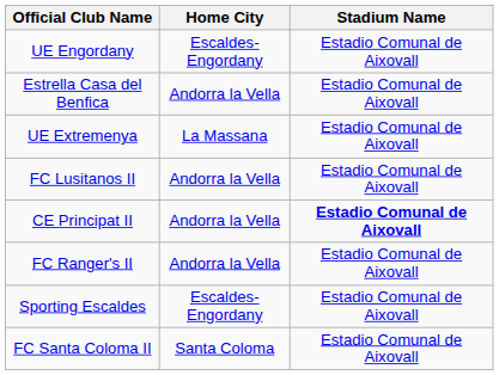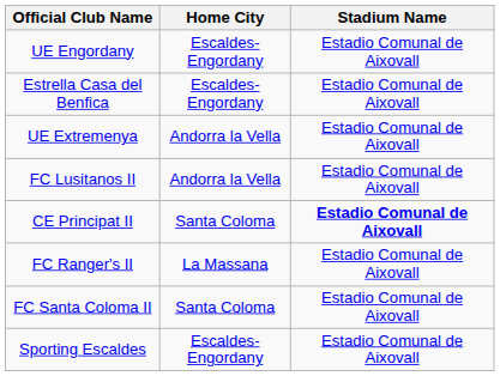 <table class="wikitable" style="text-align: center;">
 <tr>
 <th width=150>Official Club Name</th>
 <th width=125>Home City</th>
 <th width=200>Stadium Name</th>
 </tr>
 <tr>
 <td><a href='#'>UE Engordany</a></td>
 <td><a href='#'>Escaldes-Engordany</a></td>
 <td><a href='#'>Estadio Comunal de Aixovall</a></td>
 </tr>
 <tr>
 <td><a href='#'>Estrella Casa del Benfica</a></td>
-<td><a href='#'>Andorra la Vella</a></td>
+<td><a href='#'>Escaldes-Engordany</a></td>
 <td><a href='#'>Estadio Comunal de Aixovall</a></td>
 </tr>
 <tr>
 <td><a href='#'>UE Extremenya</a></td>
-<td><a href='#'>La Massana</a></td>
+<td><a href='#'>Andorra la Vella</a></td>
 <td><a href='#'>Estadio Comunal de Aixovall</a></td>
 </tr>
 <tr>
 <td><a href='#'>FC Lusitanos II</a></td>
 <td><a href='#'>Andorra la Vella</a></td>
 <td><a href='#'>Estadio Comunal de Aixovall</a></td>
 </tr>
 <tr>
 <td><a href='#'>CE Principat II</a></td>
-<td><a href='#'>Andorra la Vella</a></td>
+<td><a href='#'>Santa Coloma</a></td>
 <td><strong><a href='#'>Estadio Comunal de Aixovall</a></strong></td>
 </tr>
 <tr>
 <td><a href='#'>FC Ranger's II</a></td>
-<td><a href='#'>Andorra la Vella</a></td>
+<td><a href='#'>La Massana</a></td>
+<td><a href='#'>Estadio Comunal de Aixovall</a></td>
+</tr>
+<tr>
+<td><a href='#'>FC Santa Coloma II</a></td>
+<td><a href='#'>Santa Coloma</a></td>
 <td><a href='#'>Estadio Comunal de Aixovall</a></td>
 </tr>
 <tr>
 <td><a href='#'>Sporting Escaldes</a></td>
 <td><a href='#'>Escaldes-Engordany</a></td>
 <td><a href='#'>Estadio Comunal de Aixovall</a></td>
 </tr>
-<tr>
-<td><a href='#'>FC Santa Coloma II</a></td>
-<td><a href='#'>Santa Coloma</a></td>
-<td><a href='#'>Estadio Comunal de Aixovall</a></td>
-</tr>
 </table>
